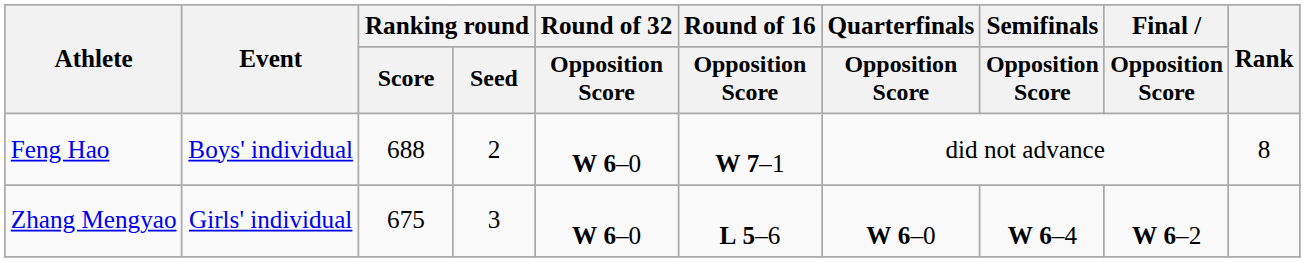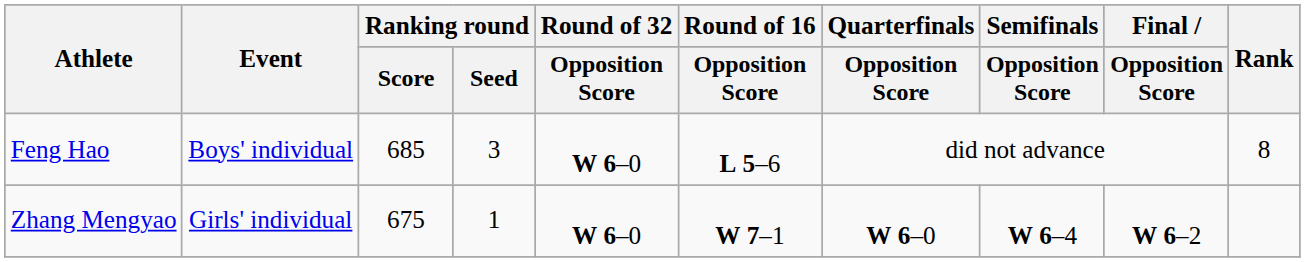 <table class="wikitable" style="font-size:90%;">
 <tr>
 <th rowspan="2">Athlete</th>
 <th rowspan="2">Event</th>
 <th colspan="2">Ranking round</th>
 <th>Round of 32</th>
 <th>Round of 16</th>
 <th>Quarterfinals</th>
 <th>Semifinals</th>
 <th>Final / </th>
 <th rowspan=2>Rank</th>
 </tr>
 <tr style="font-size:95%">
 <th>Score</th>
 <th>Seed</th>
 <th>Opposition<br>Score</th>
 <th>Opposition<br>Score</th>
 <th>Opposition<br>Score</th>
 <th>Opposition<br>Score</th>
 <th>Opposition<br>Score</th>
 </tr>
 <tr align=center>
 <td align=left><a href='#'>Feng Hao</a></td>
 <td><a href='#'>Boys' individual</a></td>
-<td>688</td>
-<td>2</td>
+<td>685</td>
+<td>3</td>
 <td><br><strong>W</strong> <strong>6</strong>–0</td>
-<td><br><strong>W</strong> <strong>7</strong>–1</td>
+<td><br><strong>L</strong> <strong>5</strong>–6</td>
 <td colspan=3>did not advance</td>
 <td>8</td>
 </tr>
 <tr align=center>
 <td align=left><a href='#'>Zhang Mengyao</a></td>
 <td><a href='#'>Girls' individual</a></td>
 <td>675</td>
-<td>3</td>
+<td>1</td>
 <td><br><strong>W</strong> <strong>6</strong>–0</td>
-<td><br><strong>L</strong> <strong>5</strong>–6</td>
+<td><br><strong>W</strong> <strong>7</strong>–1</td>
 <td><br><strong>W</strong> <strong>6</strong>–0</td>
 <td><br><strong>W</strong> <strong>6</strong>–4</td>
 <td><br><strong>W</strong> <strong>6</strong>–2</td>
 <td></td>
 </tr>
 </table>
